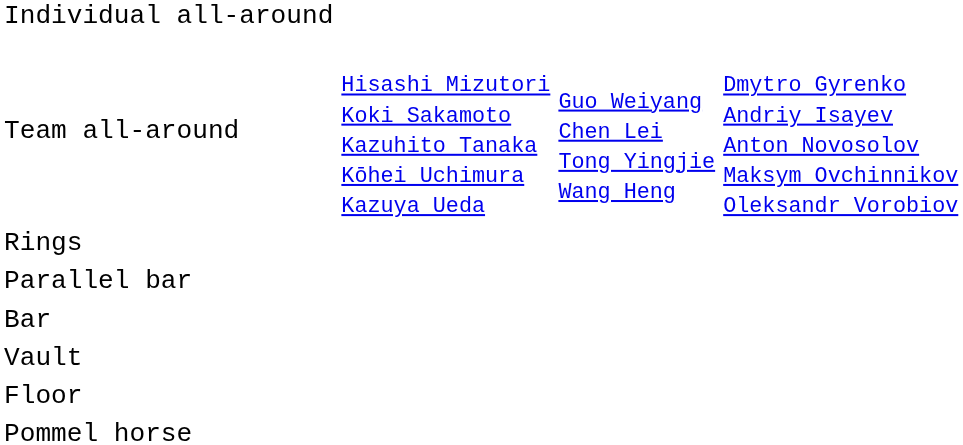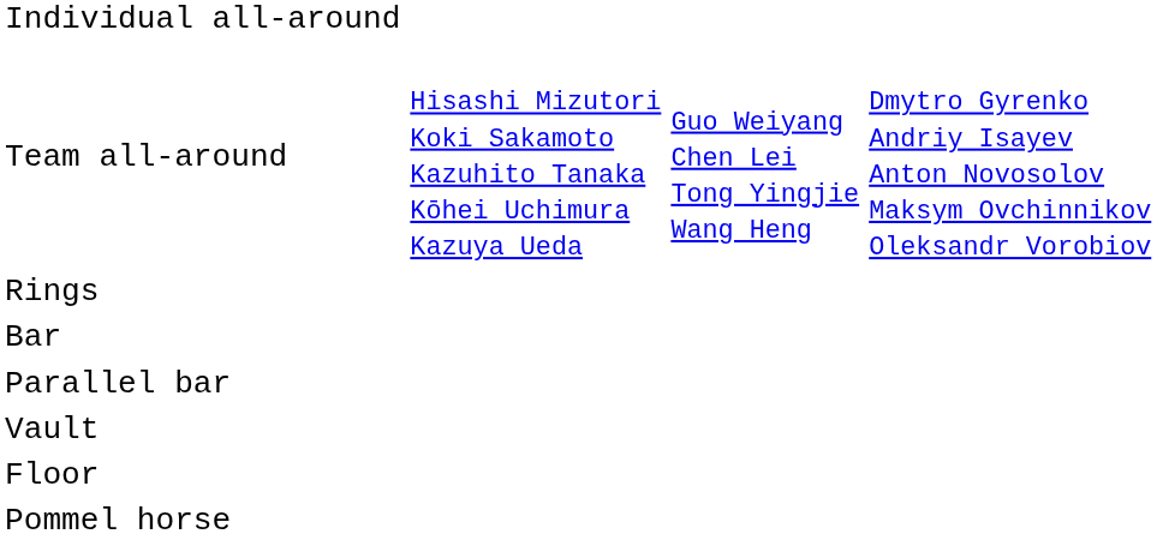 <table>
 <tr>
 <td>Individual all-around</td>
 <td></td>
 <td></td>
 <td></td>
 </tr>
 <tr>
 <td>Team all-around</td>
 <td><br><small><a href='#'>Hisashi Mizutori</a><br><a href='#'>Koki Sakamoto</a><br><a href='#'>Kazuhito Tanaka</a><br><a href='#'>Kōhei Uchimura</a><br><a href='#'>Kazuya Ueda</a></small></td>
 <td><br><small><a href='#'>Guo Weiyang</a><br><a href='#'>Chen Lei</a><br><a href='#'>Tong Yingjie</a><br><a href='#'>Wang Heng</a></small></td>
 <td><br><small><a href='#'>Dmytro Gyrenko</a><br><a href='#'>Andriy Isayev</a><br><a href='#'>Anton Novosolov</a><br><a href='#'>Maksym Ovchinnikov</a><br><a href='#'>Oleksandr Vorobiov</a></small></td>
 </tr>
 <tr>
 <td>Rings</td>
 <td></td>
 <td></td>
 <td></td>
 </tr>
 <tr>
-<td>Parallel bar</td>
-<td><br></td>
+<td>Bar</td>
+<td></td>
 <td></td>
 <td></td>
 </tr>
 <tr>
-<td>Bar</td>
-<td></td>
+<td>Parallel bar</td>
+<td><br></td>
 <td></td>
 <td></td>
 </tr>
 <tr>
 <td>Vault</td>
 <td></td>
 <td></td>
 <td></td>
 </tr>
 <tr>
 <td>Floor</td>
 <td></td>
 <td></td>
 <td></td>
 </tr>
 <tr>
 <td>Pommel horse</td>
 <td></td>
 <td></td>
 <td></td>
 </tr>
 </table>
